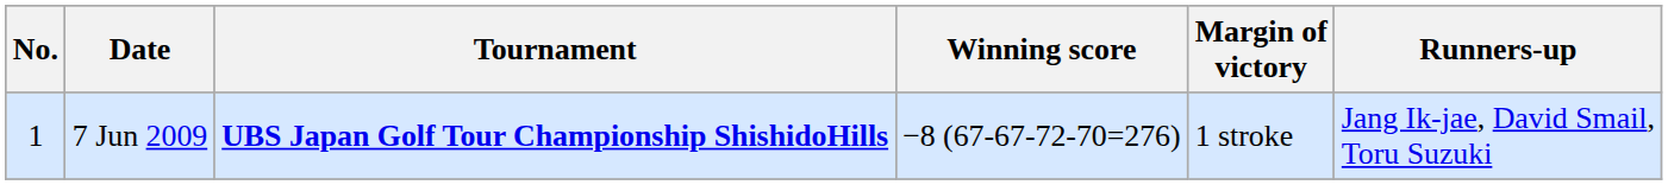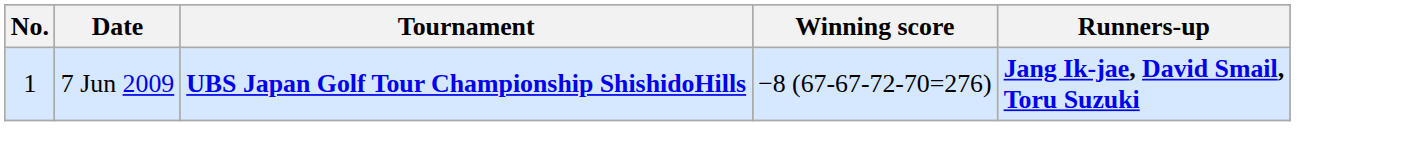 <table class="wikitable" style="font-size:95%;">
 <tr>
 <th>No.</th>
 <th>Date</th>
 <th>Tournament</th>
 <th>Winning score</th>
-<th>Margin of<br>victory</th>
 <th>Runners-up</th>
 </tr>
 <tr style="background:#D6E8FF;">
 <td align=center>1</td>
 <td align=right>7 Jun <a href='#'>2009</a></td>
 <td><strong><a href='#'>UBS Japan Golf Tour Championship ShishidoHills</a></strong></td>
 <td>−8 (67-67-72-70=276)</td>
-<td>1 stroke</td>
-<td> <a href='#'>Jang Ik-jae</a>,  <a href='#'>David Smail</a>,<br> <a href='#'>Toru Suzuki</a></td>
+<td><strong> <a href='#'>Jang Ik-jae</a>,  <a href='#'>David Smail</a>,<br> <a href='#'>Toru Suzuki</a></strong></td>
 </tr>
 </table>
